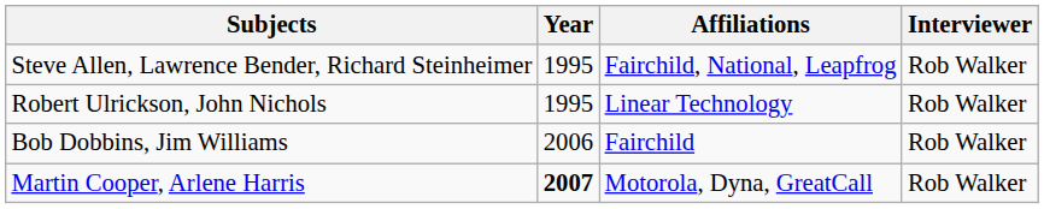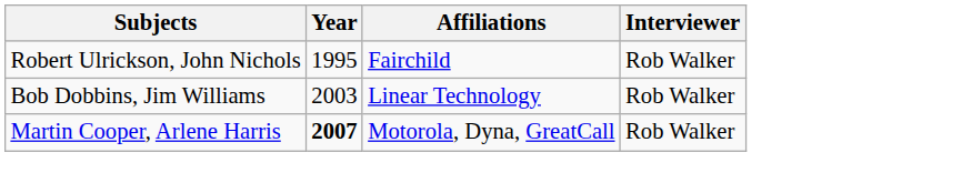 <table class="wikitable">
 <tr>
 <th>Subjects</th>
 <th>Year</th>
 <th>Affiliations</th>
 <th>Interviewer</th>
 </tr>
 <tr>
-<td>Steve Allen, Lawrence Bender, Richard Steinheimer</td>
-<td>1995</td>
-<td><a href='#'>Fairchild</a>, <a href='#'>National</a>, <a href='#'>Leapfrog</a></td>
-<td>Rob Walker</td>
-</tr>
-<tr>
 <td>Robert Ulrickson, John Nichols</td>
 <td>1995</td>
-<td><a href='#'>Linear Technology</a></td>
+<td><a href='#'>Fairchild</a></td>
 <td>Rob Walker</td>
 </tr>
 <tr>
 <td>Bob Dobbins, Jim Williams</td>
-<td>2006</td>
-<td><a href='#'>Fairchild</a></td>
+<td>2003</td>
+<td><a href='#'>Linear Technology</a></td>
 <td>Rob Walker</td>
 </tr>
 <tr>
 <td><a href='#'>Martin Cooper</a>, <a href='#'>Arlene Harris</a></td>
 <td><strong>2007</strong></td>
 <td><a href='#'>Motorola</a>, Dyna, <a href='#'>GreatCall</a></td>
 <td>Rob Walker</td>
 </tr>
 </table>
